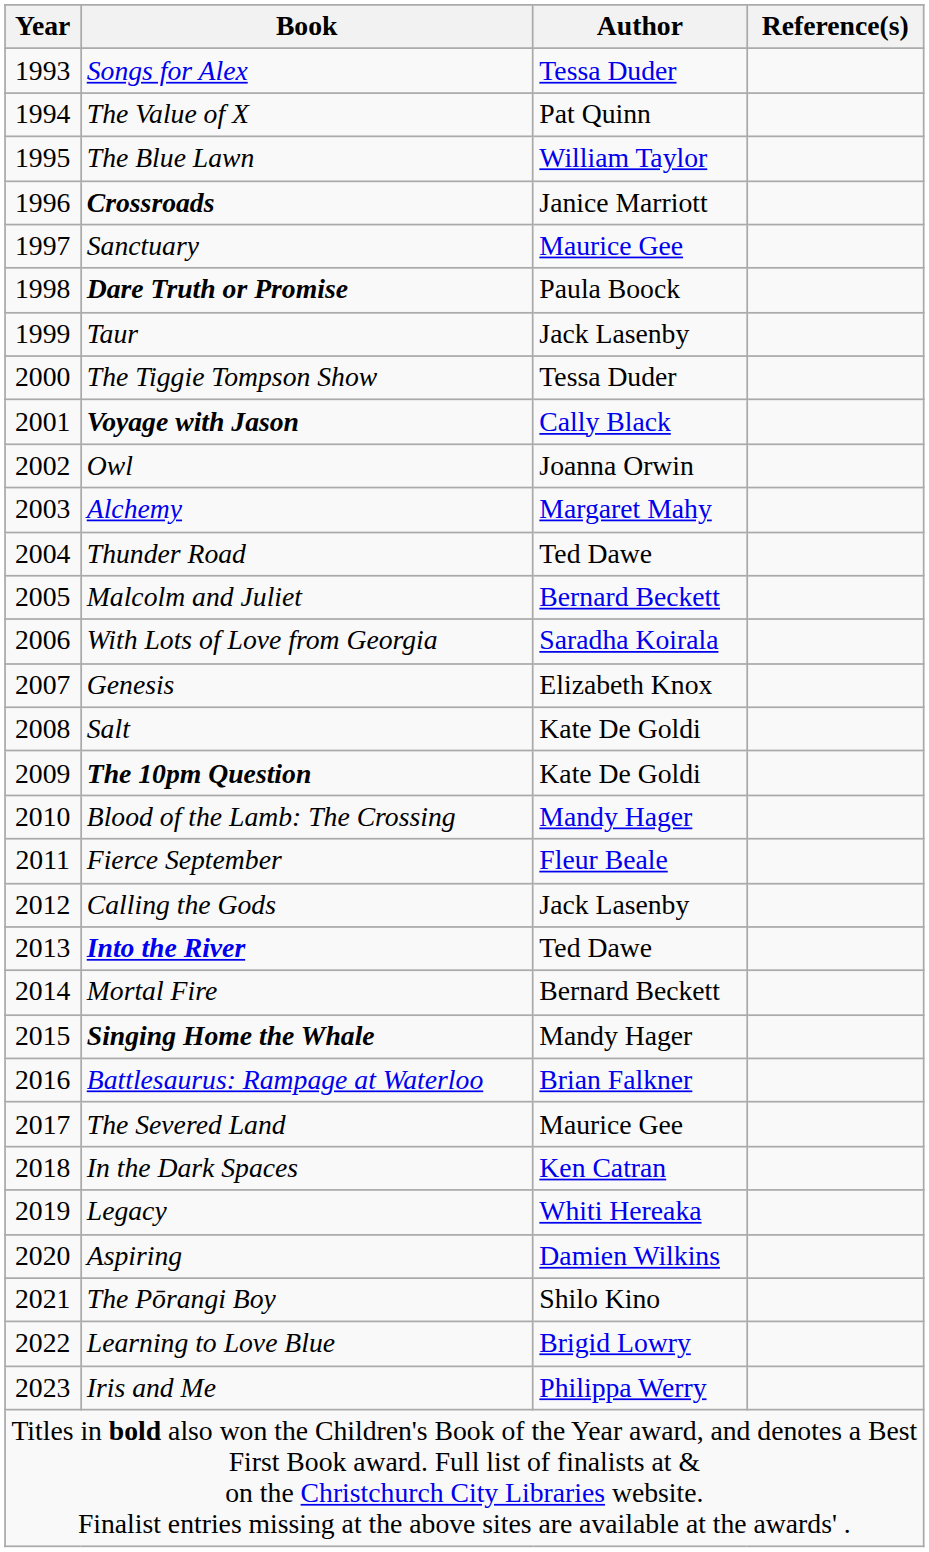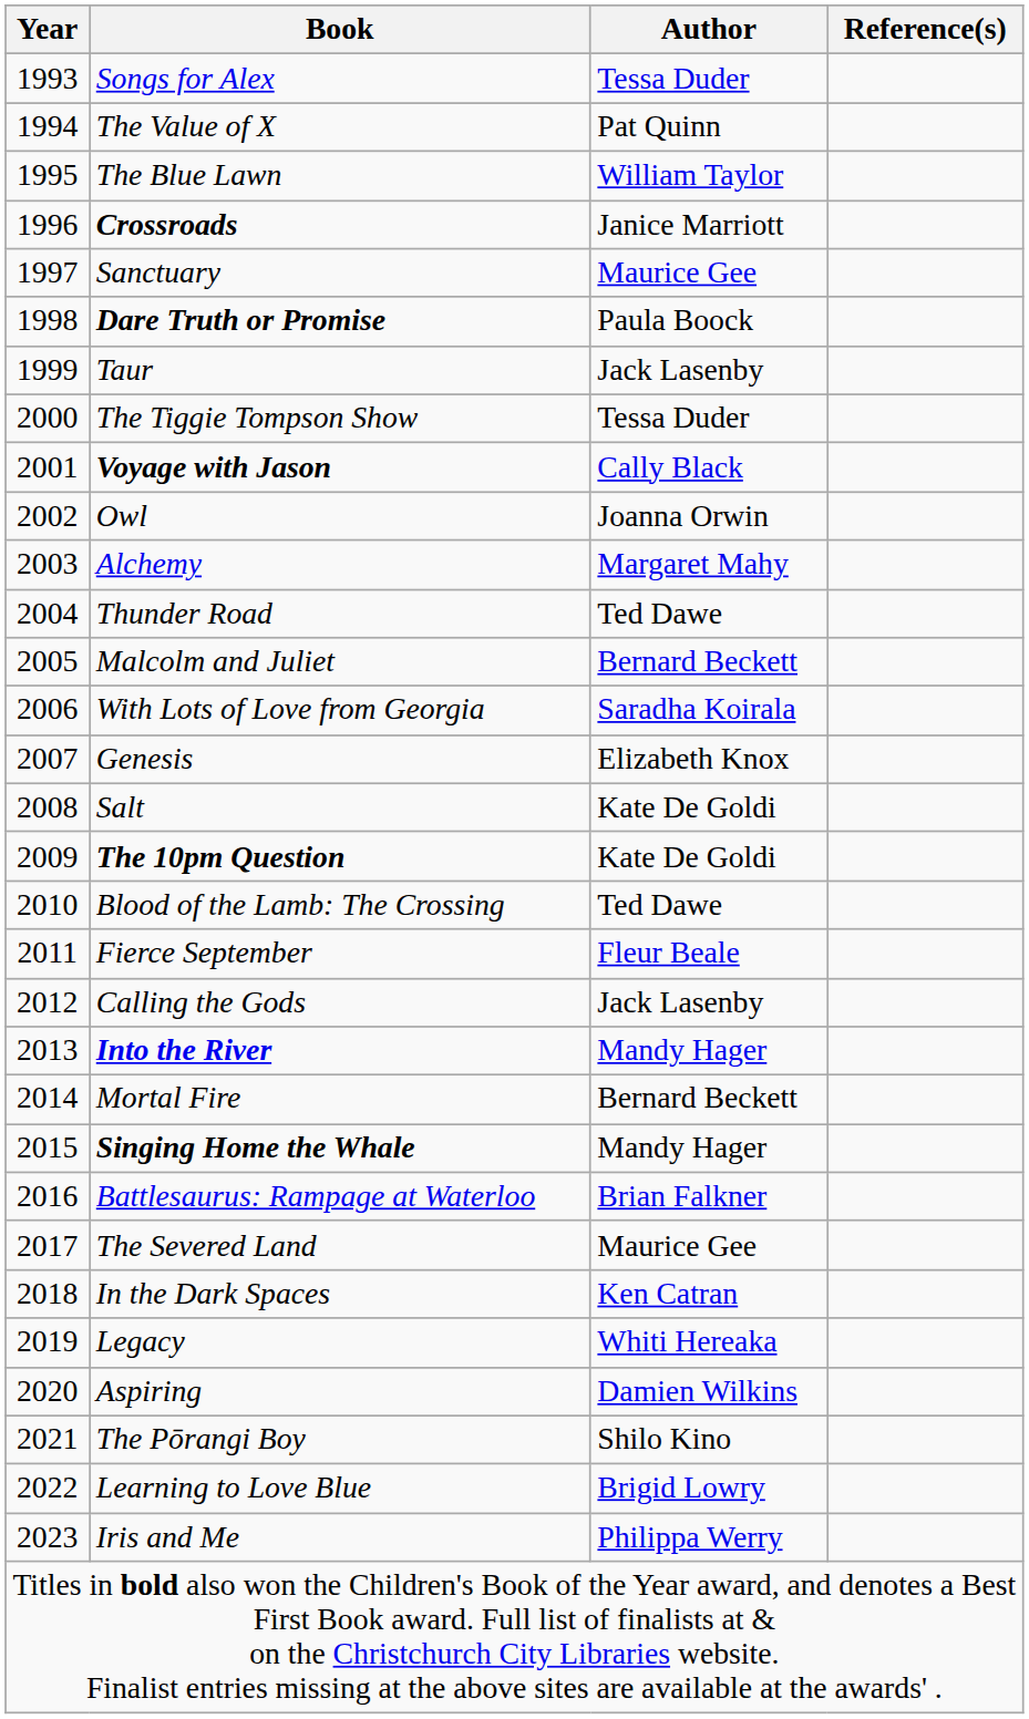 <table class="wikitable sortable" style="margin: 0 auto;">
 <tr>
 <th>Year</th>
 <th>Book</th>
 <th>Author</th>
 <th class="unsortable">Reference(s)</th>
 </tr>
 <tr>
 <td style="text-align:center;">1993</td>
 <td><em><a href='#'>Songs for Alex</a></em></td>
 <td><a href='#'>Tessa Duder</a></td>
 <td style="text-align:center;"></td>
 </tr>
 <tr>
 <td style="text-align:center;">1994</td>
 <td><em>The Value of X</em></td>
 <td>Pat Quinn</td>
 <td style="text-align:center;"></td>
 </tr>
 <tr>
 <td style="text-align:center;">1995</td>
 <td><em>The Blue Lawn</em></td>
 <td><a href='#'>William Taylor</a></td>
 <td style="text-align:center;"></td>
 </tr>
 <tr>
 <td style="text-align:center;">1996</td>
 <td><strong><em>Crossroads</em></strong></td>
 <td>Janice Marriott</td>
 <td style="text-align:center;"></td>
 </tr>
 <tr>
 <td style="text-align:center;">1997</td>
 <td><em>Sanctuary</em></td>
 <td><a href='#'>Maurice Gee</a></td>
 <td style="text-align:center;"></td>
 </tr>
 <tr>
 <td style="text-align:center;">1998</td>
 <td><strong><em>Dare Truth or Promise</em></strong></td>
 <td>Paula Boock</td>
 <td style="text-align:center;"></td>
 </tr>
 <tr>
 <td style="text-align:center;">1999</td>
 <td><em>Taur</em></td>
 <td>Jack Lasenby</td>
 <td style="text-align:center;"></td>
 </tr>
 <tr>
 <td style="text-align:center;">2000</td>
 <td><em>The Tiggie Tompson Show</em></td>
 <td>Tessa Duder</td>
 <td style="text-align:center;"></td>
 </tr>
 <tr>
 <td style="text-align:center;">2001</td>
 <td><strong><em>Voyage with Jason</em></strong></td>
 <td><a href='#'>Cally Black</a></td>
 <td style="text-align:center;"></td>
 </tr>
 <tr>
 <td style="text-align:center;">2002</td>
 <td><em>Owl</em></td>
 <td>Joanna Orwin</td>
 <td style="text-align:center;"></td>
 </tr>
 <tr>
 <td style="text-align:center;">2003</td>
 <td><em><a href='#'>Alchemy</a></em></td>
 <td><a href='#'>Margaret Mahy</a></td>
 <td style="text-align:center;"></td>
 </tr>
 <tr>
 <td style="text-align:center;">2004</td>
 <td><em>Thunder Road</em></td>
 <td>Ted Dawe</td>
 <td style="text-align:center;"></td>
 </tr>
 <tr>
 <td style="text-align:center;">2005</td>
 <td><em>Malcolm and Juliet</em></td>
 <td><a href='#'>Bernard Beckett</a></td>
 <td style="text-align:center;"></td>
 </tr>
 <tr>
 <td style="text-align:center;">2006</td>
 <td><em>With Lots of Love from Georgia</em></td>
 <td><a href='#'>Saradha Koirala</a></td>
 <td style="text-align:center;"></td>
 </tr>
 <tr>
 <td style="text-align:center;">2007</td>
 <td><em>Genesis</em></td>
 <td>Elizabeth Knox</td>
 <td style="text-align:center;"></td>
 </tr>
 <tr>
 <td style="text-align:center;">2008</td>
 <td><em>Salt</em></td>
 <td>Kate De Goldi</td>
 <td style="text-align:center;"></td>
 </tr>
 <tr>
 <td style="text-align:center;">2009</td>
 <td><strong><em>The 10pm Question</em></strong></td>
 <td>Kate De Goldi</td>
 <td style="text-align:center;"></td>
 </tr>
 <tr>
 <td style="text-align:center;">2010</td>
 <td><em>Blood of the Lamb: The Crossing</em></td>
-<td><a href='#'>Mandy Hager</a></td>
+<td>Ted Dawe</td>
 <td style="text-align:center;"></td>
 </tr>
 <tr>
 <td style="text-align:center;">2011</td>
 <td><em>Fierce September</em></td>
 <td><a href='#'>Fleur Beale</a></td>
 <td style="text-align:center;"></td>
 </tr>
 <tr>
 <td style="text-align:center;">2012</td>
 <td><em>Calling the Gods</em></td>
 <td>Jack Lasenby</td>
 <td style="text-align:center;"></td>
 </tr>
 <tr>
 <td style="text-align:center;">2013</td>
 <td><strong><em><a href='#'>Into the River</a></em></strong></td>
-<td>Ted Dawe</td>
+<td><a href='#'>Mandy Hager</a></td>
 <td style="text-align:center;"></td>
 </tr>
 <tr>
 <td style="text-align:center;">2014</td>
 <td><em>Mortal Fire</em></td>
 <td>Bernard Beckett</td>
 <td style="text-align:center;"></td>
 </tr>
 <tr>
 <td style="text-align:center;">2015</td>
 <td><strong><em>Singing Home the Whale</em></strong></td>
 <td>Mandy Hager</td>
 <td style="text-align:center;"></td>
 </tr>
 <tr>
 <td style="text-align:center;">2016</td>
 <td><em><a href='#'>Battlesaurus: Rampage at Waterloo</a></em></td>
 <td><a href='#'>Brian Falkner</a></td>
 <td style="text-align:center;"></td>
 </tr>
 <tr>
 <td style="text-align:center;">2017</td>
 <td><em>The Severed Land</em></td>
 <td>Maurice Gee</td>
 <td style="text-align:center;"></td>
 </tr>
 <tr>
 <td style="text-align:center;">2018</td>
 <td><em>In the Dark Spaces</em></td>
 <td><a href='#'>Ken Catran</a></td>
 <td style="text-align:center;"></td>
 </tr>
 <tr>
 <td style="text-align:center;">2019</td>
 <td><em>Legacy</em></td>
 <td><a href='#'>Whiti Hereaka</a></td>
 <td style="text-align:center;"></td>
 </tr>
 <tr>
 <td style="text-align:center;">2020</td>
 <td><em>Aspiring</em></td>
 <td><a href='#'>Damien Wilkins</a></td>
 <td style="text-align:center;"></td>
 </tr>
 <tr>
 <td style="text-align:center;">2021</td>
 <td><em>The Pōrangi Boy</em></td>
 <td>Shilo Kino</td>
 <td style="text-align:center;"></td>
 </tr>
 <tr>
 <td style="text-align:center;">2022</td>
 <td><em>Learning to Love Blue</em></td>
 <td><a href='#'>Brigid Lowry</a></td>
 <td style="text-align:center;"></td>
 </tr>
 <tr>
 <td style="text-align:center;">2023</td>
 <td><em>Iris and Me</em></td>
 <td><a href='#'>Philippa Werry</a></td>
 <td style="text-align:center;"></td>
 </tr>
 <tr class="sortbottom">
 <td colspan="5" style="text-align:center;">Titles in <strong>bold</strong> also won the Children's Book of the Year award, and  denotes a Best<br>First Book award. Full list of finalists at  &<br> on the <a href='#'>Christchurch City Libraries</a> website.<br>Finalist entries missing at the above sites are available at the awards' .</td>
 </tr>
 </table>
